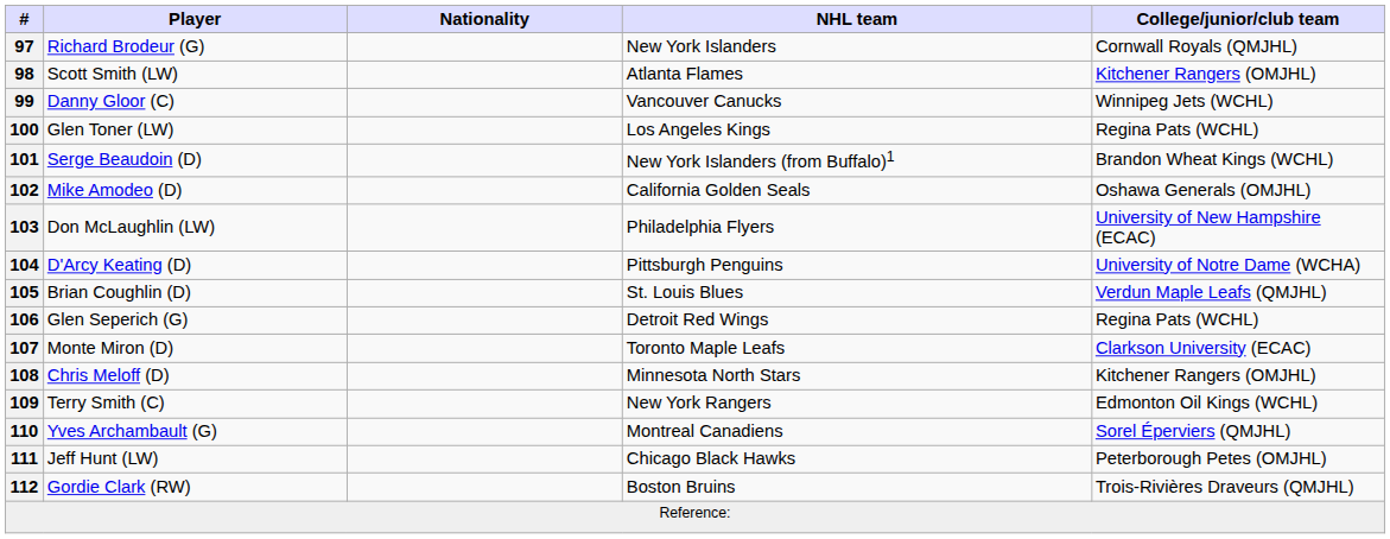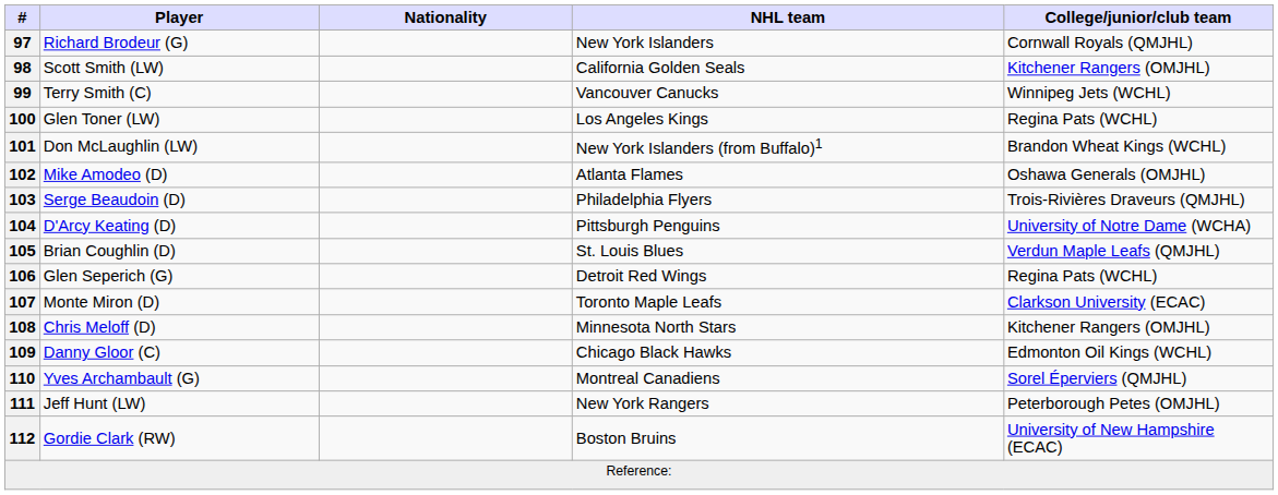 <table class="wikitable" style="width: 100%">
 <tr>
 <th style="background:#ddf; width:2.75%;">#</th>
 <th style="background:#ddf; width:22.0%;">Player</th>
 <th style="background:#ddf; width:20.0%;">Nationality</th>
 <th style="background:#ddf; width:34.0%;">NHL team</th>
 <th style="background:#ddf; width:100.0%;">College/junior/club team</th>
 </tr>
 <tr>
 <th>97</th>
 <td><a href='#'>Richard Brodeur</a> (G)</td>
 <td></td>
 <td>New York Islanders</td>
 <td>Cornwall Royals (QMJHL)</td>
 </tr>
 <tr>
 <th>98</th>
 <td>Scott Smith (LW)</td>
 <td></td>
-<td>Atlanta Flames</td>
+<td>California Golden Seals</td>
 <td><a href='#'>Kitchener Rangers</a> (OMJHL)</td>
 </tr>
 <tr>
 <th>99</th>
-<td><a href='#'>Danny Gloor</a> (C)</td>
+<td>Terry Smith (C)</td>
 <td></td>
 <td>Vancouver Canucks</td>
 <td>Winnipeg Jets (WCHL)</td>
 </tr>
 <tr>
 <th>100</th>
 <td>Glen Toner (LW)</td>
 <td></td>
 <td>Los Angeles Kings</td>
 <td>Regina Pats (WCHL)</td>
 </tr>
 <tr>
 <th>101</th>
-<td><a href='#'>Serge Beaudoin</a> (D)</td>
+<td>Don McLaughlin (LW)</td>
 <td></td>
 <td>New York Islanders (from Buffalo)<sup>1</sup></td>
 <td>Brandon Wheat Kings (WCHL)</td>
 </tr>
 <tr>
 <th>102</th>
 <td><a href='#'>Mike Amodeo</a> (D)</td>
 <td></td>
-<td>California Golden Seals</td>
+<td>Atlanta Flames</td>
 <td>Oshawa Generals (OMJHL)</td>
 </tr>
 <tr>
 <th>103</th>
-<td>Don McLaughlin (LW)</td>
+<td><a href='#'>Serge Beaudoin</a> (D)</td>
 <td></td>
 <td>Philadelphia Flyers</td>
-<td><a href='#'>University of New Hampshire</a> (ECAC)</td>
+<td>Trois-Rivières Draveurs (QMJHL)</td>
 </tr>
 <tr>
 <th>104</th>
 <td><a href='#'>D'Arcy Keating</a> (D)</td>
 <td></td>
 <td>Pittsburgh Penguins</td>
 <td><a href='#'>University of Notre Dame</a> (WCHA)</td>
 </tr>
 <tr>
 <th>105</th>
 <td>Brian Coughlin (D)</td>
 <td></td>
 <td>St. Louis Blues</td>
 <td><a href='#'>Verdun Maple Leafs</a> (QMJHL)</td>
 </tr>
 <tr>
 <th>106</th>
 <td>Glen Seperich (G)</td>
 <td></td>
 <td>Detroit Red Wings</td>
 <td>Regina Pats (WCHL)</td>
 </tr>
 <tr>
 <th>107</th>
 <td>Monte Miron (D)</td>
 <td></td>
 <td>Toronto Maple Leafs</td>
 <td><a href='#'>Clarkson University</a> (ECAC)</td>
 </tr>
 <tr>
 <th>108</th>
 <td><a href='#'>Chris Meloff</a> (D)</td>
 <td></td>
 <td>Minnesota North Stars</td>
 <td>Kitchener Rangers (OMJHL)</td>
 </tr>
 <tr>
 <th>109</th>
-<td>Terry Smith (C)</td>
+<td><a href='#'>Danny Gloor</a> (C)</td>
 <td></td>
-<td>New York Rangers</td>
+<td>Chicago Black Hawks</td>
 <td>Edmonton Oil Kings (WCHL)</td>
 </tr>
 <tr>
 <th>110</th>
 <td><a href='#'>Yves Archambault</a> (G)</td>
 <td></td>
 <td>Montreal Canadiens</td>
 <td><a href='#'>Sorel Éperviers</a> (QMJHL)</td>
 </tr>
 <tr>
 <th>111</th>
 <td>Jeff Hunt (LW)</td>
 <td></td>
-<td>Chicago Black Hawks</td>
+<td>New York Rangers</td>
 <td>Peterborough Petes (OMJHL)</td>
 </tr>
 <tr>
 <th>112</th>
 <td><a href='#'>Gordie Clark</a> (RW)</td>
 <td></td>
 <td>Boston Bruins</td>
-<td>Trois-Rivières Draveurs (QMJHL)</td>
+<td><a href='#'>University of New Hampshire</a> (ECAC)</td>
 </tr>
 <tr>
 <td align=center colspan="6" bgcolor="#efefef"><sup>Reference: </sup></td>
 </tr>
 </table>
